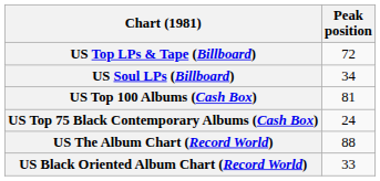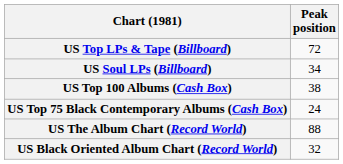 <table class="wikitable sortable plainrowheaders" style="text-align:center">
 <tr>
 <th scope="col">Chart (1981)</th>
 <th scope="col">Peak<br>position</th>
 </tr>
 <tr>
 <th scope="row">US <a href='#'>Top LPs & Tape</a> (<em><a href='#'>Billboard</a></em>)</th>
 <td>72</td>
 </tr>
 <tr>
 <th scope="row">US <a href='#'>Soul LPs</a> (<em><a href='#'>Billboard</a></em>)</th>
 <td>34</td>
 </tr>
 <tr>
 <th scope="row">US Top 100 Albums (<em><a href='#'>Cash Box</a></em>)</th>
-<td>81</td>
+<td>38</td>
 </tr>
 <tr>
 <th scope="row">US Top 75 Black Contemporary Albums (<em><a href='#'>Cash Box</a></em>)</th>
 <td>24</td>
 </tr>
 <tr>
 <th scope="row">US The Album Chart (<em><a href='#'>Record World</a></em>)</th>
 <td>88</td>
 </tr>
 <tr>
 <th scope="row">US Black Oriented Album Chart (<em><a href='#'>Record World</a></em>)</th>
-<td>33</td>
+<td>32</td>
 </tr>
 </table>
